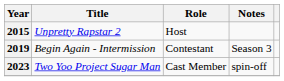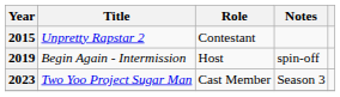 <table class="wikitable plainrowheaders">
 <tr>
 <th scope="col">Year</th>
 <th scope="col">Title</th>
 <th scope="col">Role</th>
 <th scope="col">Notes</th>
 <th scope="col"></th>
 </tr>
 <tr>
 <th scope="row">2015</th>
 <td><em><a href='#'>Unpretty Rapstar 2</a></em></td>
-<td>Host</td>
+<td>Contestant</td>
 <td></td>
 <td align="center"></td>
 </tr>
 <tr>
 <th scope="row">2019</th>
 <td><em>Begin Again - Intermission</em></td>
-<td>Contestant</td>
-<td>Season 3</td>
+<td>Host</td>
+<td>spin-off</td>
 <td align="center"></td>
 </tr>
 <tr>
 <th scope="row">2023</th>
 <td><em><a href='#'>Two Yoo Project Sugar Man</a></em></td>
 <td>Cast Member</td>
-<td>spin-off</td>
+<td>Season 3</td>
 <td align="center"></td>
 </tr>
 <tr>
 </tr>
 </table>
